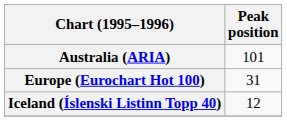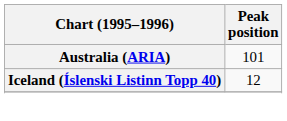 <table class="wikitable sortable plainrowheaders" style="text-align:center">
 <tr>
 <th>Chart (1995–1996)</th>
 <th>Peak<br>position</th>
 </tr>
 <tr>
 <th scope="row">Australia (<a href='#'>ARIA</a>)</th>
 <td>101</td>
-</tr>
-<tr>
-<th scope="row">Europe (<a href='#'>Eurochart Hot 100</a>)</th>
-<td>31</td>
 </tr>
 <tr>
 <th scope="row">Iceland (<a href='#'>Íslenski Listinn Topp 40</a>)</th>
 <td>12</td>
 </tr>
 <tr>
 </tr>
 <tr>
 </tr>
 <tr>
 </tr>
 <tr>
 </tr>
 </table>
